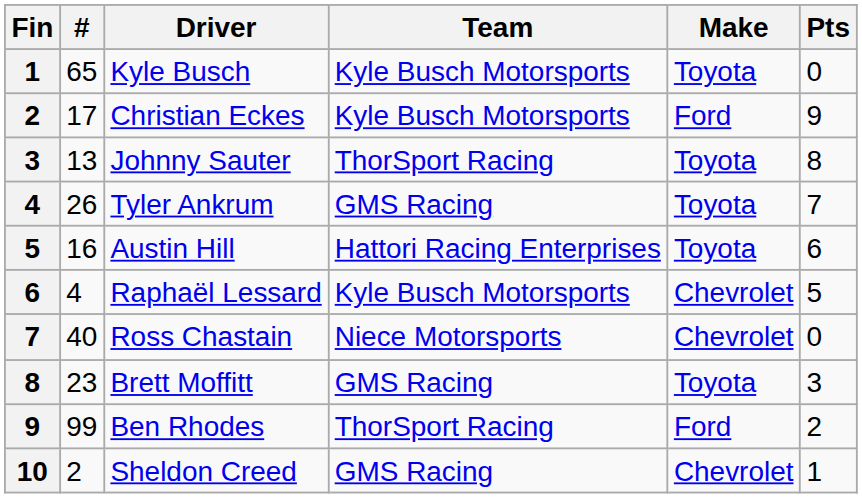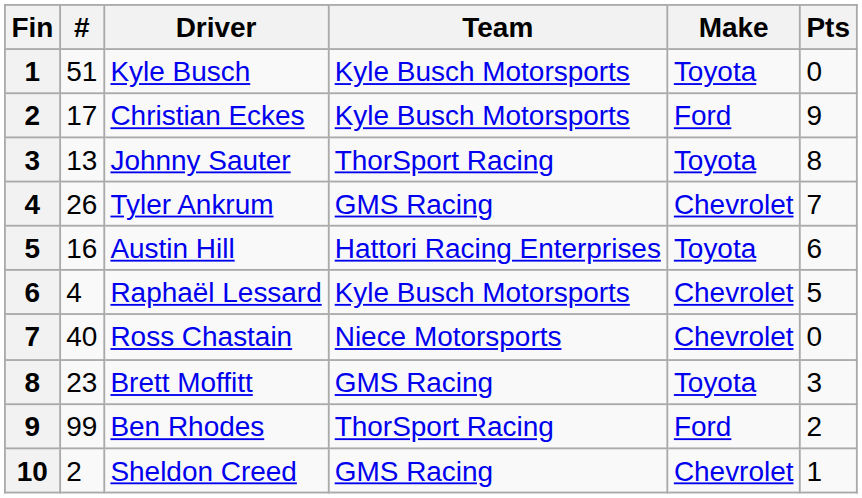 <table class="wikitable" style="font-size:95%">
 <tr>
 <th>Fin</th>
 <th>#</th>
 <th>Driver</th>
 <th>Team</th>
 <th>Make</th>
 <th>Pts</th>
 </tr>
 <tr>
 <th>1</th>
-<td>65</td>
+<td>51</td>
 <td><a href='#'>Kyle Busch</a></td>
 <td><a href='#'>Kyle Busch Motorsports</a></td>
 <td><a href='#'>Toyota</a></td>
 <td>0</td>
 </tr>
 <tr>
 <th>2</th>
 <td>17</td>
 <td><a href='#'>Christian Eckes</a></td>
 <td><a href='#'>Kyle Busch Motorsports</a></td>
 <td><a href='#'>Ford</a></td>
 <td>9</td>
 </tr>
 <tr>
 <th>3</th>
 <td>13</td>
 <td><a href='#'>Johnny Sauter</a></td>
 <td><a href='#'>ThorSport Racing</a></td>
 <td><a href='#'>Toyota</a></td>
 <td>8</td>
 </tr>
 <tr>
 <th>4</th>
 <td>26</td>
 <td><a href='#'>Tyler Ankrum</a></td>
 <td><a href='#'>GMS Racing</a></td>
-<td><a href='#'>Toyota</a></td>
+<td><a href='#'>Chevrolet</a></td>
 <td>7</td>
 </tr>
 <tr>
 <th>5</th>
 <td>16</td>
 <td><a href='#'>Austin Hill</a></td>
 <td><a href='#'>Hattori Racing Enterprises</a></td>
 <td><a href='#'>Toyota</a></td>
 <td>6</td>
 </tr>
 <tr>
 <th>6</th>
 <td>4</td>
 <td><a href='#'>Raphaël Lessard</a></td>
 <td><a href='#'>Kyle Busch Motorsports</a></td>
 <td><a href='#'>Chevrolet</a></td>
 <td>5</td>
 </tr>
 <tr>
 <th>7</th>
 <td>40</td>
 <td><a href='#'>Ross Chastain</a></td>
 <td><a href='#'>Niece Motorsports</a></td>
 <td><a href='#'>Chevrolet</a></td>
 <td>0</td>
 </tr>
 <tr>
 <th>8</th>
 <td>23</td>
 <td><a href='#'>Brett Moffitt</a></td>
 <td><a href='#'>GMS Racing</a></td>
 <td><a href='#'>Toyota</a></td>
 <td>3</td>
 </tr>
 <tr>
 <th>9</th>
 <td>99</td>
 <td><a href='#'>Ben Rhodes</a></td>
 <td><a href='#'>ThorSport Racing</a></td>
 <td><a href='#'>Ford</a></td>
 <td>2</td>
 </tr>
 <tr>
 <th>10</th>
 <td>2</td>
 <td><a href='#'>Sheldon Creed</a></td>
 <td><a href='#'>GMS Racing</a></td>
 <td><a href='#'>Chevrolet</a></td>
 <td>1</td>
 </tr>
 </table>
